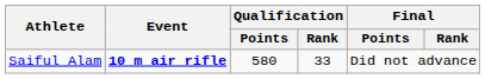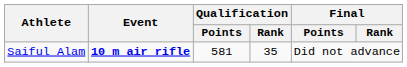 <table class="wikitable" style="font-size:90%">
 <tr>
 <th rowspan="2">Athlete</th>
 <th rowspan="2">Event</th>
 <th colspan=2>Qualification</th>
 <th colspan=2>Final</th>
 </tr>
 <tr style="font-size:95%">
 <th>Points</th>
 <th>Rank</th>
 <th>Points</th>
 <th>Rank</th>
 </tr>
 <tr align=center>
 <td align=left><a href='#'>Saiful Alam</a></td>
 <td align=left><strong><a href='#'>10 m air rifle</a></strong></td>
-<td>580</td>
-<td>33</td>
+<td>581</td>
+<td>35</td>
 <td colspan=2>Did not advance</td>
 </tr>
 </table>
